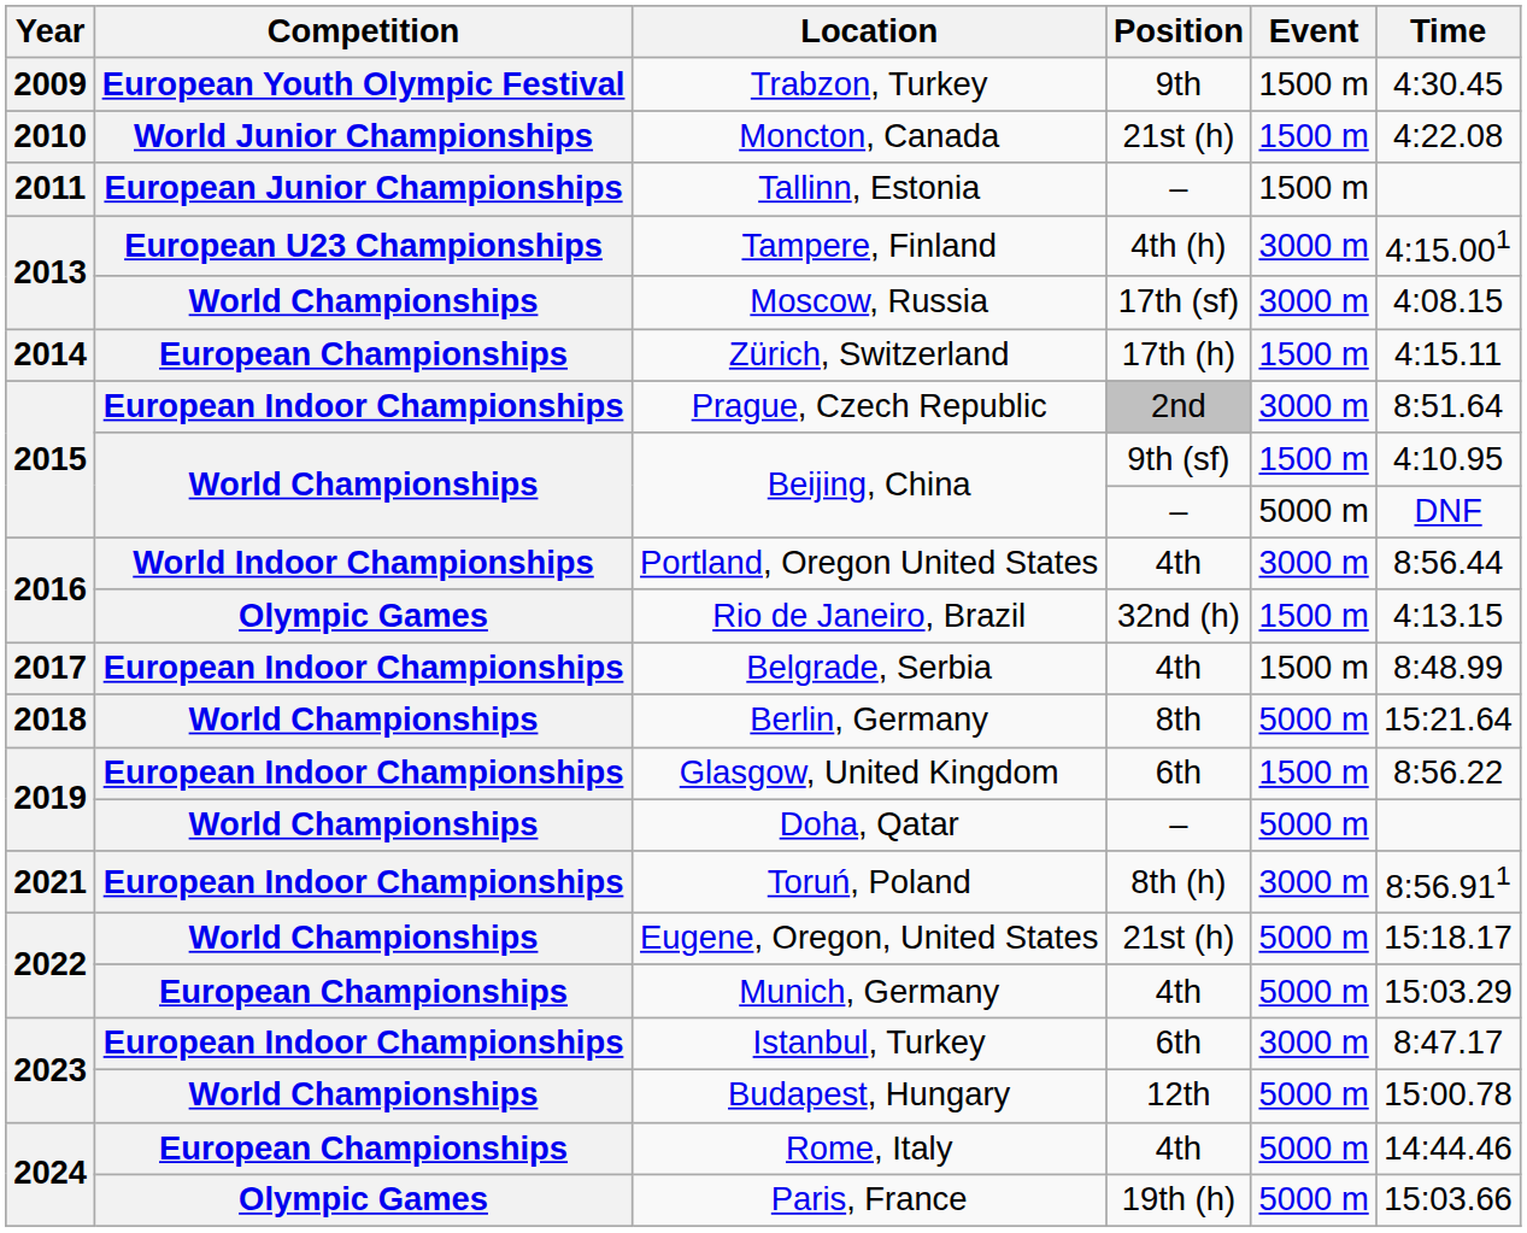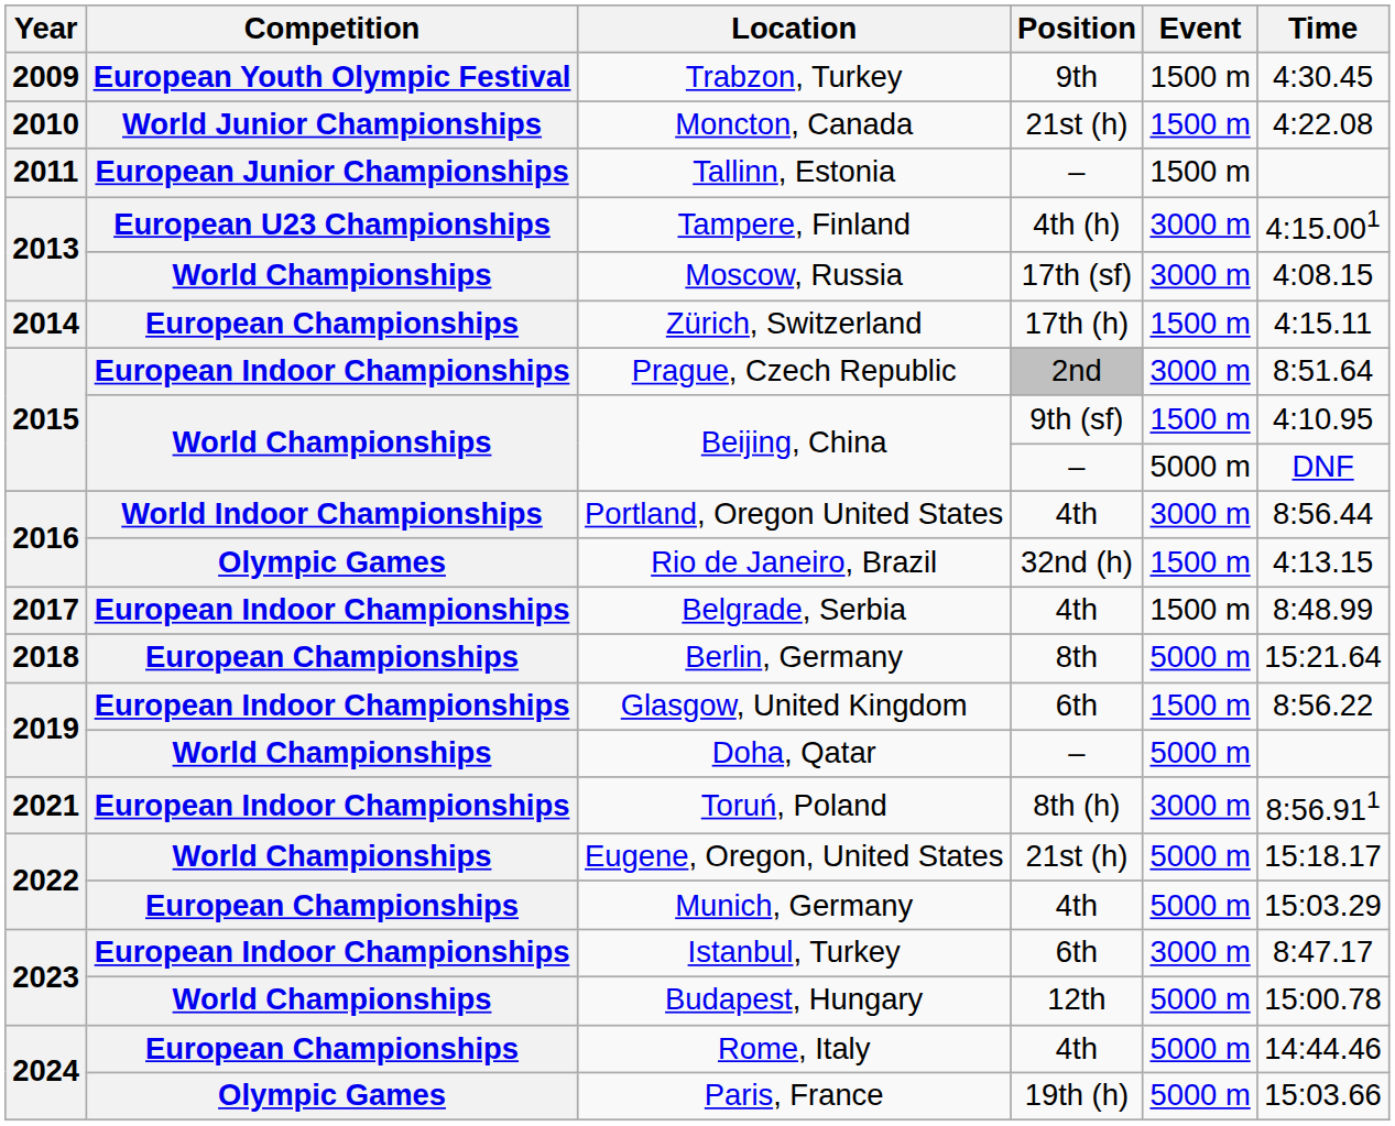 <table class="wikitable sortable" style="text-align:center">
 <tr>
 <th scope="col">Year</th>
 <th scope="col">Competition</th>
 <th scope="col">Location</th>
 <th scope="col">Position</th>
 <th scope="col">Event</th>
 <th scope="col">Time</th>
 </tr>
 <tr>
 <th scope="row">2009</th>
 <th scope="row"><a href='#'>European Youth Olympic Festival</a></th>
 <td><a href='#'>Trabzon</a>, Turkey</td>
 <td>9th</td>
 <td>1500 m</td>
 <td>4:30.45</td>
 </tr>
 <tr>
 <th scope="row">2010</th>
 <th scope="row"><a href='#'>World Junior Championships</a></th>
 <td><a href='#'>Moncton</a>, Canada</td>
 <td>21st (h)</td>
 <td><a href='#'>1500 m</a></td>
 <td>4:22.08</td>
 </tr>
 <tr>
 <th scope="row">2011</th>
 <th scope="row"><a href='#'>European Junior Championships</a></th>
 <td><a href='#'>Tallinn</a>, Estonia</td>
 <td>–</td>
 <td>1500 m</td>
 <td></td>
 </tr>
 <tr>
 <th scope="rowgroup" rowspan=2>2013</th>
 <th scope="row"><a href='#'>European U23 Championships</a></th>
 <td><a href='#'>Tampere</a>, Finland</td>
 <td>4th (h)</td>
 <td><a href='#'>3000 m</a></td>
 <td>4:15.00<sup>1</sup></td>
 </tr>
 <tr>
 <th scope="row"><a href='#'>World Championships</a></th>
 <td><a href='#'>Moscow</a>, Russia</td>
 <td>17th (sf)</td>
 <td><a href='#'>3000 m</a></td>
 <td>4:08.15</td>
 </tr>
 <tr>
 <th scope="row">2014</th>
 <th scope="row"><a href='#'>European Championships</a></th>
 <td><a href='#'>Zürich</a>, Switzerland</td>
 <td>17th (h)</td>
 <td><a href='#'>1500 m</a></td>
 <td>4:15.11</td>
 </tr>
 <tr>
 <th scope="rowgroup" rowspan=3>2015</th>
 <th scope="row"><a href='#'>European Indoor Championships</a></th>
 <td><a href='#'>Prague</a>, Czech Republic</td>
 <td bgcolor=silver>2nd</td>
 <td><a href='#'>3000 m</a></td>
 <td>8:51.64</td>
 </tr>
 <tr>
 <th scope="rowgroup" rowspan=2><a href='#'>World Championships</a></th>
 <td rowspan=2><a href='#'>Beijing</a>, China</td>
 <td>9th (sf)</td>
 <td><a href='#'>1500 m</a></td>
 <td>4:10.95</td>
 </tr>
 <tr>
 <td>–</td>
 <td>5000 m</td>
 <td><a href='#'>DNF</a></td>
 </tr>
 <tr>
 <th scope="rowgroup" rowspan=2>2016</th>
 <th scope="row"><a href='#'>World Indoor Championships</a></th>
 <td><a href='#'>Portland</a>, Oregon United States</td>
 <td>4th</td>
 <td><a href='#'>3000 m</a></td>
 <td>8:56.44</td>
 </tr>
 <tr>
 <th scope="row"><a href='#'>Olympic Games</a></th>
 <td><a href='#'>Rio de Janeiro</a>, Brazil</td>
 <td>32nd (h)</td>
 <td><a href='#'>1500 m</a></td>
 <td>4:13.15</td>
 </tr>
 <tr>
 <th scope="row">2017</th>
 <th scope="row"><a href='#'>European Indoor Championships</a></th>
 <td><a href='#'>Belgrade</a>, Serbia</td>
 <td>4th</td>
 <td>1500 m</td>
 <td>8:48.99</td>
 </tr>
 <tr>
 <th scope="row">2018</th>
-<th scope="row"><a href='#'>World Championships</a></th>
+<th scope="row"><a href='#'>European Championships</a></th>
 <td><a href='#'>Berlin</a>, Germany</td>
 <td>8th</td>
 <td><a href='#'>5000 m</a></td>
 <td>15:21.64</td>
 </tr>
 <tr>
 <th scope="rowgroup" rowspan=2>2019</th>
 <th scope="row"><a href='#'>European Indoor Championships</a></th>
 <td><a href='#'>Glasgow</a>, United Kingdom</td>
 <td>6th</td>
 <td><a href='#'>1500 m</a></td>
 <td>8:56.22</td>
 </tr>
 <tr>
 <th scope="row"><a href='#'>World Championships</a></th>
 <td><a href='#'>Doha</a>, Qatar</td>
 <td>–</td>
 <td><a href='#'>5000 m</a></td>
 <td></td>
 </tr>
 <tr>
 <th scope="row">2021</th>
 <th scope="row"><a href='#'>European Indoor Championships</a></th>
 <td><a href='#'>Toruń</a>, Poland</td>
 <td>8th (h)</td>
 <td><a href='#'>3000 m</a></td>
 <td>8:56.91<sup>1</sup></td>
 </tr>
 <tr>
 <th scope="rowgroup" rowspan=2>2022</th>
 <th scope="row"><a href='#'>World Championships</a></th>
 <td><a href='#'>Eugene</a>, Oregon, United States</td>
 <td>21st (h)</td>
 <td><a href='#'>5000 m</a></td>
 <td>15:18.17</td>
 </tr>
 <tr>
 <th scope="row"><a href='#'>European Championships</a></th>
 <td><a href='#'>Munich</a>, Germany</td>
 <td>4th</td>
 <td><a href='#'>5000 m</a></td>
 <td>15:03.29</td>
 </tr>
 <tr>
 <th scope="rowgroup" rowspan=2>2023</th>
 <th scope="row"><a href='#'>European Indoor Championships</a></th>
 <td><a href='#'>Istanbul</a>, Turkey</td>
 <td>6th</td>
 <td><a href='#'>3000 m</a></td>
 <td>8:47.17</td>
 </tr>
 <tr>
 <th scope="row"><a href='#'>World Championships</a></th>
 <td><a href='#'>Budapest</a>, Hungary</td>
 <td>12th</td>
 <td><a href='#'>5000 m</a></td>
 <td>15:00.78</td>
 </tr>
 <tr>
 <th scope="rowgroup" rowspan=2>2024</th>
 <th scope="row"><a href='#'>European Championships</a></th>
 <td><a href='#'>Rome</a>, Italy</td>
 <td>4th</td>
 <td><a href='#'>5000 m</a></td>
 <td>14:44.46</td>
 </tr>
 <tr>
 <th scope="row"><a href='#'>Olympic Games</a></th>
 <td><a href='#'>Paris</a>, France</td>
 <td>19th (h)</td>
 <td><a href='#'>5000 m</a></td>
 <td>15:03.66</td>
 </tr>
 </table>
